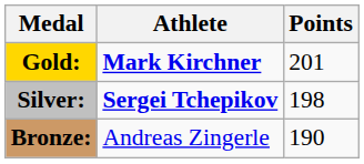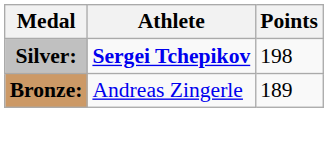 <table class="wikitable">
 <tr>
 <th><strong>Medal</strong></th>
 <th><strong>Athlete</strong></th>
 <th><strong>Points</strong></th>
-</tr>
-<tr>
-<td style="text-align:center;background-color:gold;"><strong>Gold:</strong></td>
-<td> <strong><a href='#'>Mark Kirchner</a></strong></td>
-<td>201</td>
 </tr>
 <tr>
 <td style="text-align:center;background-color:silver;"><strong>Silver:</strong></td>
 <td><strong> <a href='#'>Sergei Tchepikov</a></strong></td>
 <td>198</td>
 </tr>
 <tr>
 <td style="text-align:center;background-color:#CC9966;"><strong>Bronze:</strong></td>
 <td> <a href='#'>Andreas Zingerle</a></td>
-<td>190</td>
+<td>189</td>
 </tr>
 </table>
